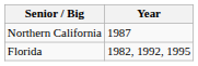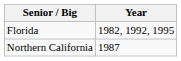 <table class="wikitable">
 <tr>
 <th>Senior / Big</th>
 <th>Year</th>
 </tr>
 <tr>
+<td> Florida</td>
+<td>1982, 1992, 1995</td>
+</tr>
+<tr>
 <td> Northern California</td>
 <td>1987</td>
 </tr>
-<tr>
-<td> Florida</td>
-<td>1982, 1992, 1995</td>
-</tr>
 </table>
